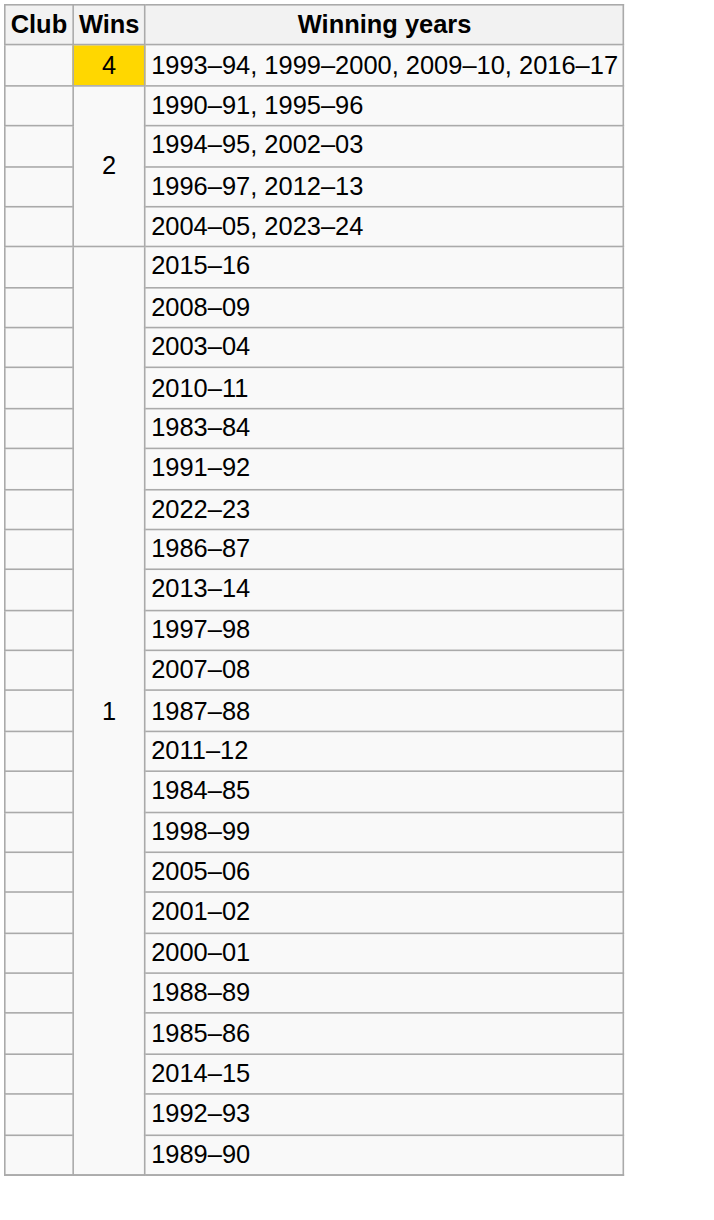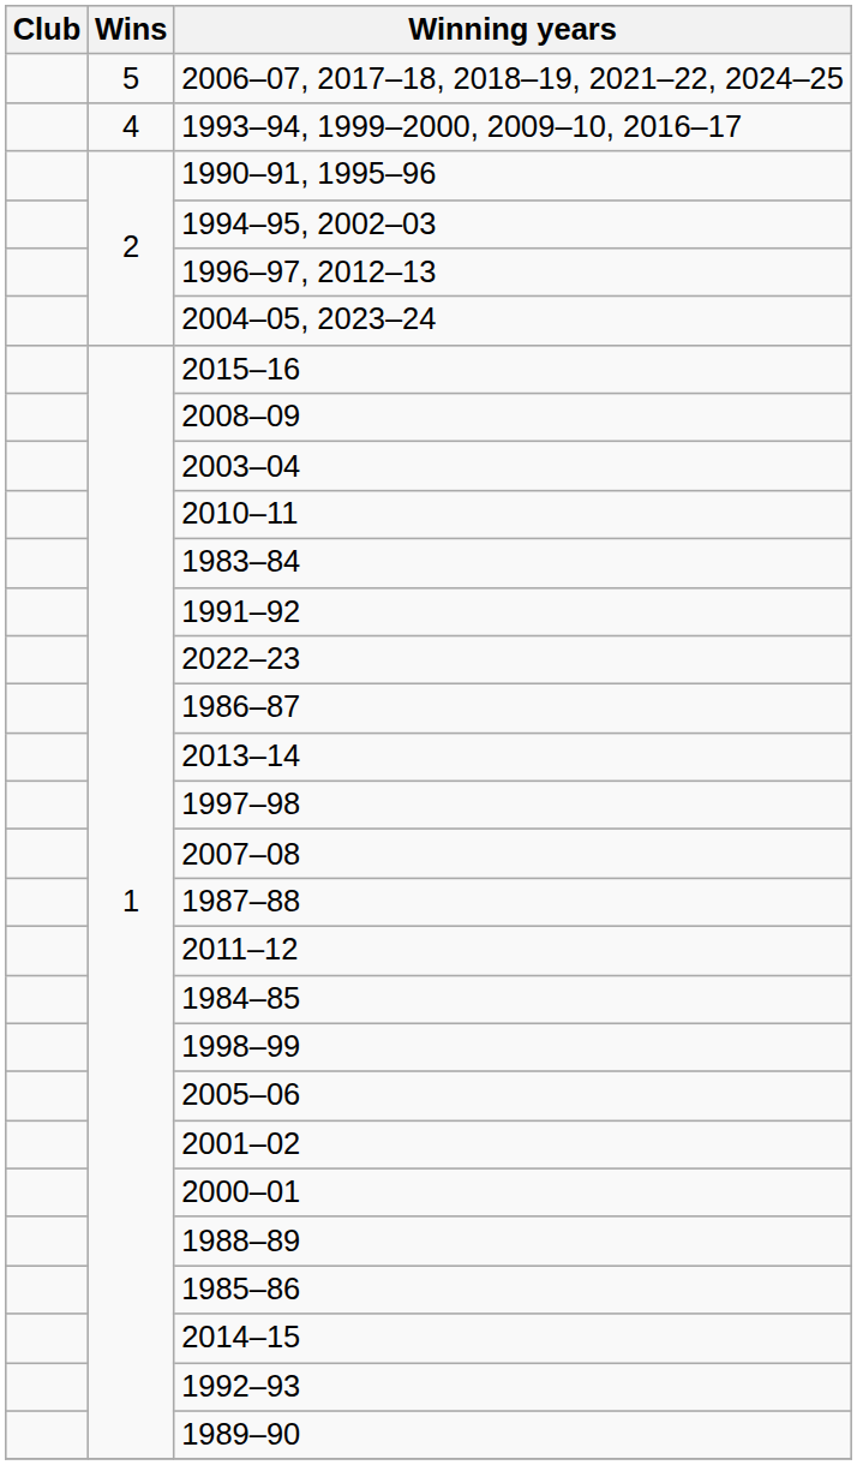 <table class="wikitable">
 <tr>
 <th>Club</th>
 <th>Wins</th>
 <th>Winning years</th>
 </tr>
 <tr>
 <td></td>
-<td style="background: gold; text-align:center;">4</td>
+<td style="text-align:center;">5</td>
+<td>2006–07, 2017–18, 2018–19, 2021–22, 2024–25</td>
+</tr>
+<tr>
+<td></td>
+<td style="text-align:center;">4</td>
 <td>1993–94, 1999–2000, 2009–10, 2016–17</td>
 </tr>
 <tr>
 <td></td>
 <td style="text-align:center;" rowspan=4>2</td>
 <td>1990–91, 1995–96</td>
 </tr>
 <tr>
 <td></td>
 <td>1994–95, 2002–03</td>
 </tr>
 <tr>
 <td></td>
 <td>1996–97, 2012–13</td>
 </tr>
 <tr>
 <td></td>
 <td>2004–05, 2023–24</td>
 </tr>
 <tr>
 <td></td>
 <td style="text-align:center;" rowspan=23>1</td>
 <td>2015–16</td>
 </tr>
 <tr>
 <td></td>
 <td>2008–09</td>
 </tr>
 <tr>
 <td></td>
 <td>2003–04</td>
 </tr>
 <tr>
 <td></td>
 <td>2010–11</td>
 </tr>
 <tr>
 <td></td>
 <td>1983–84</td>
 </tr>
 <tr>
 <td></td>
 <td>1991–92</td>
 </tr>
 <tr>
 <td></td>
 <td>2022–23</td>
 </tr>
 <tr>
 <td></td>
 <td>1986–87</td>
 </tr>
 <tr>
 <td></td>
 <td>2013–14</td>
 </tr>
 <tr>
 <td></td>
 <td>1997–98</td>
 </tr>
 <tr>
 <td></td>
 <td>2007–08</td>
 </tr>
 <tr>
 <td></td>
 <td>1987–88</td>
 </tr>
 <tr>
 <td></td>
 <td>2011–12</td>
 </tr>
 <tr>
 <td></td>
 <td>1984–85</td>
 </tr>
 <tr>
 <td></td>
 <td>1998–99</td>
 </tr>
 <tr>
 <td></td>
 <td>2005–06</td>
 </tr>
 <tr>
 <td></td>
 <td>2001–02</td>
 </tr>
 <tr>
 <td></td>
 <td>2000–01</td>
 </tr>
 <tr>
 <td></td>
 <td>1988–89</td>
 </tr>
 <tr>
 <td></td>
 <td>1985–86</td>
 </tr>
 <tr>
 <td></td>
 <td>2014–15</td>
 </tr>
 <tr>
 <td></td>
 <td>1992–93</td>
 </tr>
 <tr>
 <td></td>
 <td>1989–90</td>
 </tr>
 <tr>
 </tr>
 </table>
